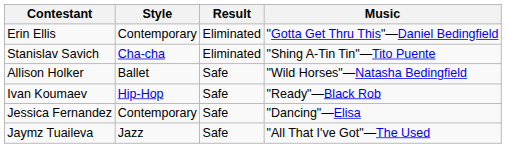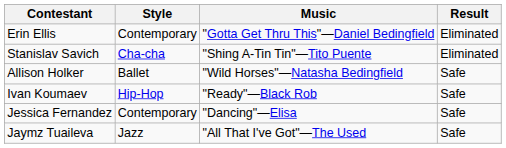 <table class="wikitable">
 <tr>
 <th>Contestant</th>
 <th>Style</th>
+<th>Music</th>
 <th>Result</th>
-<th>Music</th>
 </tr>
 <tr>
 <td>Erin Ellis</td>
 <td>Contemporary</td>
+<td>"<a href='#'>Gotta Get Thru This</a>"—<a href='#'>Daniel Bedingfield</a></td>
 <td>Eliminated</td>
-<td>"<a href='#'>Gotta Get Thru This</a>"—<a href='#'>Daniel Bedingfield</a></td>
 </tr>
 <tr>
 <td>Stanislav Savich</td>
 <td><a href='#'>Cha-cha</a></td>
+<td>"Shing A-Tin Tin"—<a href='#'>Tito Puente</a></td>
 <td>Eliminated</td>
-<td>"Shing A-Tin Tin"—<a href='#'>Tito Puente</a></td>
 </tr>
 <tr>
 <td>Allison Holker</td>
 <td>Ballet</td>
+<td>"Wild Horses"—<a href='#'>Natasha Bedingfield</a></td>
 <td>Safe</td>
-<td>"Wild Horses"—<a href='#'>Natasha Bedingfield</a></td>
 </tr>
 <tr>
 <td>Ivan Koumaev</td>
 <td><a href='#'>Hip-Hop</a></td>
+<td>"Ready"—<a href='#'>Black Rob</a></td>
 <td>Safe</td>
-<td>"Ready"—<a href='#'>Black Rob</a></td>
 </tr>
 <tr>
 <td>Jessica Fernandez</td>
 <td>Contemporary</td>
+<td>"Dancing"—<a href='#'>Elisa</a></td>
 <td>Safe</td>
-<td>"Dancing"—<a href='#'>Elisa</a></td>
 </tr>
 <tr>
 <td>Jaymz Tuaileva</td>
 <td>Jazz</td>
+<td>"All That I've Got"—<a href='#'>The Used</a></td>
 <td>Safe</td>
-<td>"All That I've Got"—<a href='#'>The Used</a></td>
 </tr>
 </table>
